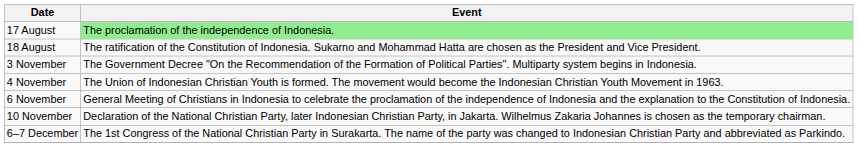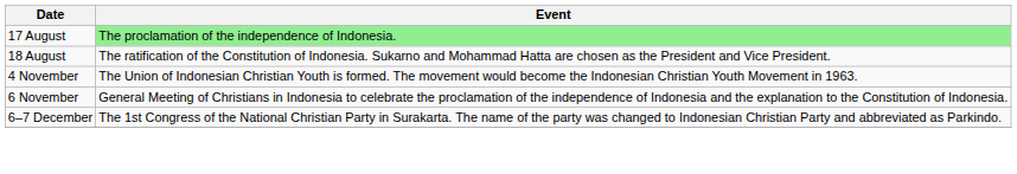 <table class="wikitable">
 <tr>
 <th>Date</th>
 <th>Event</th>
 </tr>
 <tr>
 <td>17 August</td>
 <td style="background: lightgreen;">The proclamation of the independence of Indonesia.</td>
 </tr>
 <tr>
 <td>18 August</td>
 <td>The ratification of the Constitution of Indonesia. Sukarno and Mohammad Hatta are chosen as the President and Vice President.</td>
 </tr>
 <tr>
-<td>3 November</td>
-<td>The Government Decree "On the Recommendation of the Formation of Political Parties". Multiparty system begins in Indonesia.</td>
-</tr>
-<tr>
 <td>4 November</td>
 <td>The Union of Indonesian Christian Youth is formed. The movement would become the Indonesian Christian Youth Movement in 1963.</td>
 </tr>
 <tr>
 <td>6 November</td>
 <td>General Meeting of Christians in Indonesia to celebrate the proclamation of the independence of Indonesia and the explanation to the Constitution of Indonesia.</td>
 </tr>
 <tr>
-<td>10 November</td>
-<td>Declaration of the National Christian Party, later Indonesian Christian Party, in Jakarta. Wilhelmus Zakaria Johannes is chosen as the temporary chairman.</td>
-</tr>
-<tr>
 <td>6–7 December</td>
 <td>The 1st Congress of the National Christian Party in Surakarta. The name of the party was changed to Indonesian Christian Party and abbreviated as Parkindo.</td>
 </tr>
 <tr>
 </tr>
 </table>
